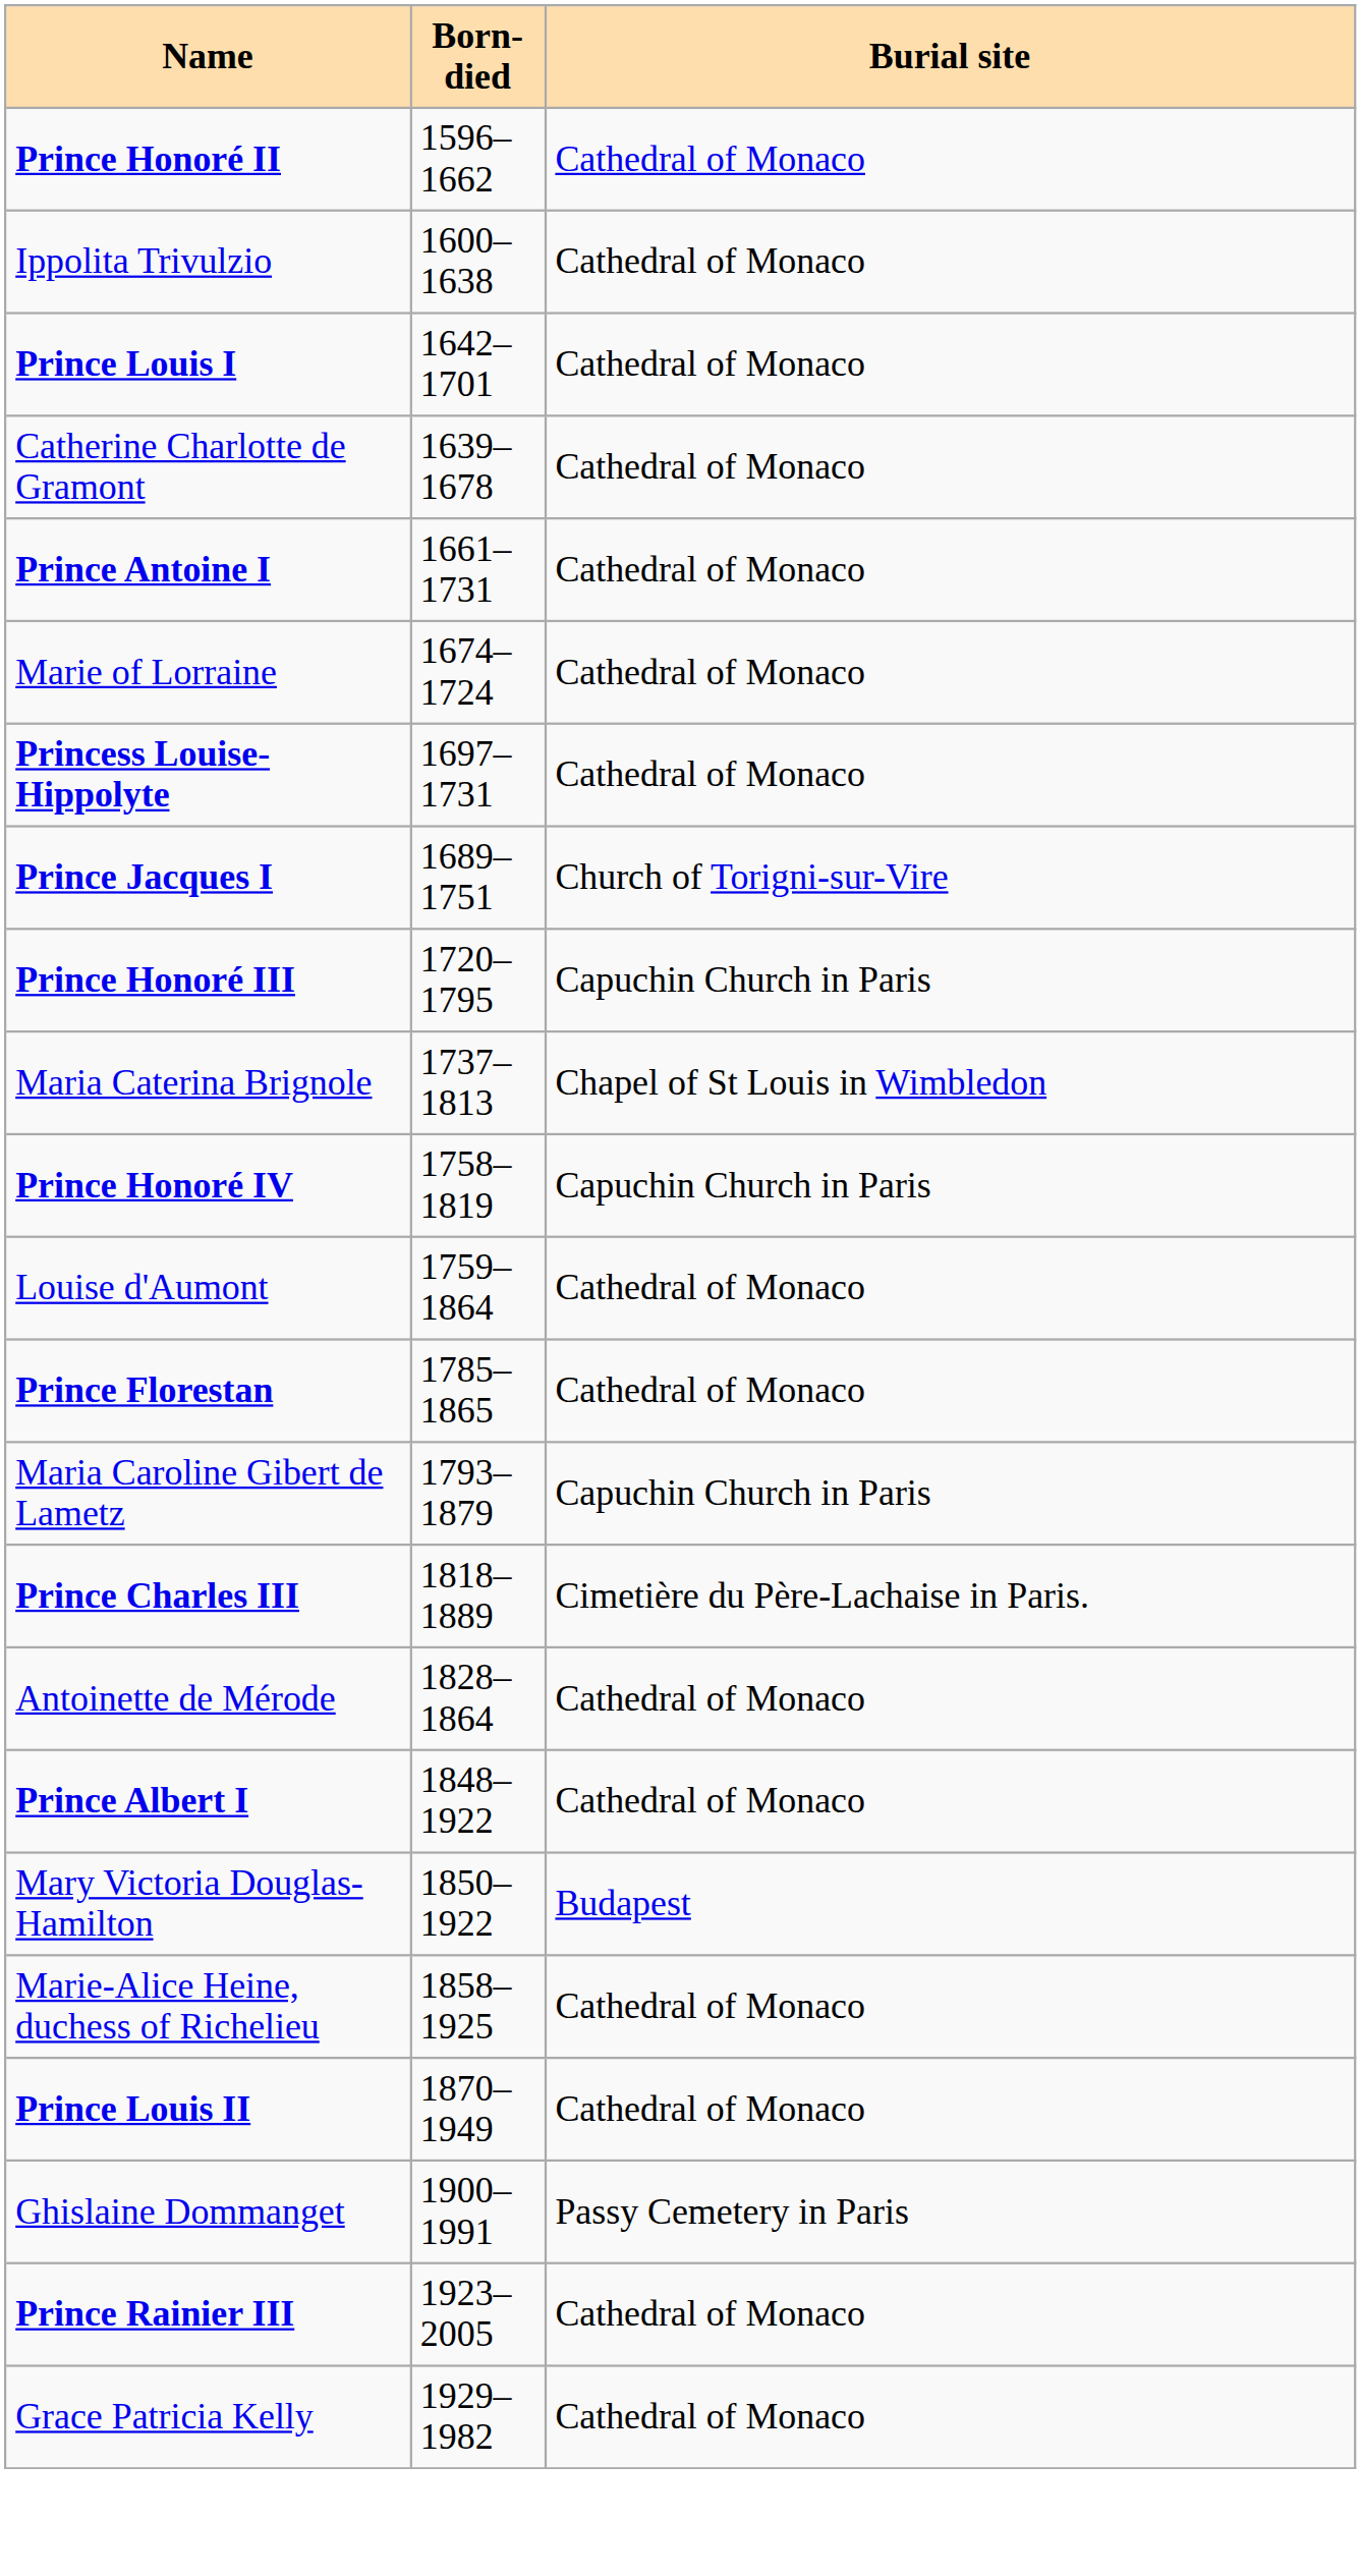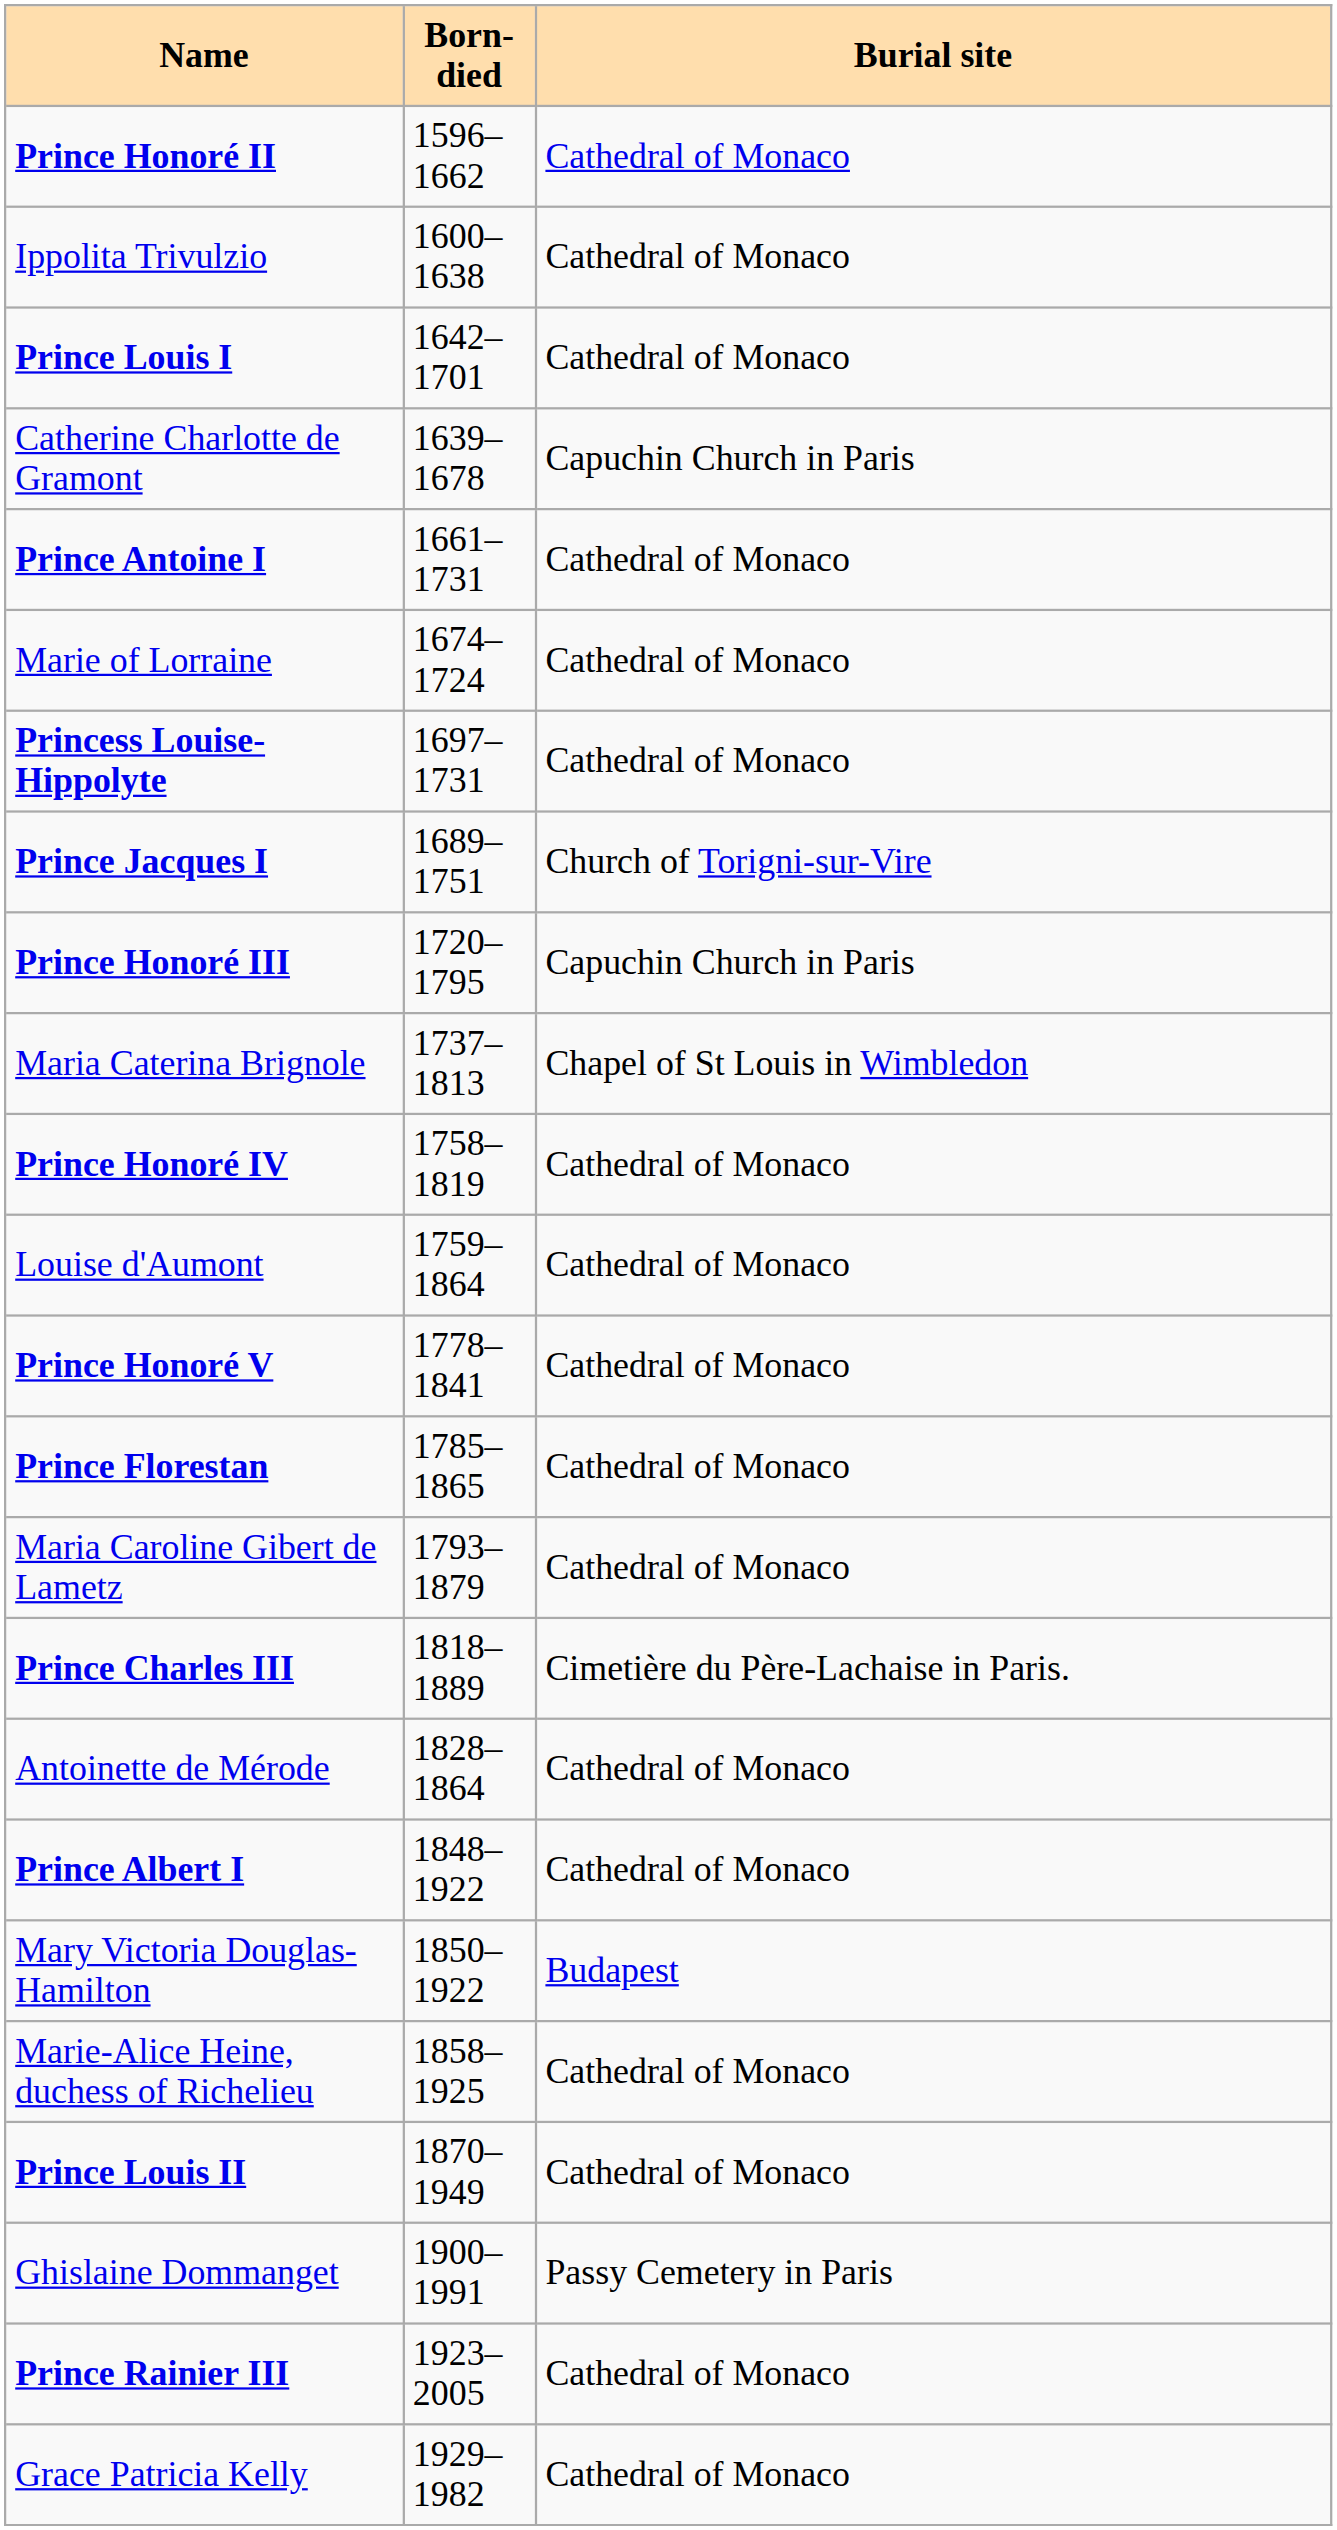 <table width = "95%" border = 1 border="1" cellpadding="4" cellspacing="0" style="margin: 0.5em 1em 0.5em 0; background: #f9f9f9; border: 1px #aaa solid; border-collapse: collapse;">
 <tr>
 <th width="30%" bgcolor="#ffdead">Name</th>
 <th width="10%" bgcolor="#ffdead">Born-died</th>
 <th width="90%" bgcolor="#ffdead">Burial site</th>
 </tr>
 <tr>
 <td><strong><a href='#'>Prince Honoré II</a></strong></td>
 <td>1596–1662</td>
 <td><a href='#'>Cathedral of Monaco</a></td>
 </tr>
 <tr>
 <td><a href='#'>Ippolita Trivulzio</a></td>
 <td>1600–1638</td>
 <td>Cathedral of Monaco</td>
 </tr>
 <tr>
 <td><strong><a href='#'>Prince Louis I</a></strong></td>
 <td>1642–1701</td>
 <td>Cathedral of Monaco</td>
 </tr>
 <tr>
 <td><a href='#'>Catherine Charlotte de Gramont</a></td>
 <td>1639–1678</td>
-<td>Cathedral of Monaco</td>
+<td>Capuchin Church in Paris</td>
 </tr>
 <tr>
 <td><strong><a href='#'>Prince Antoine I</a></strong></td>
 <td>1661–1731</td>
 <td>Cathedral of Monaco</td>
 </tr>
 <tr>
 <td><a href='#'>Marie of Lorraine</a></td>
 <td>1674–1724</td>
 <td>Cathedral of Monaco</td>
 </tr>
 <tr>
 <td><strong><a href='#'>Princess Louise-Hippolyte</a></strong></td>
 <td>1697–1731</td>
 <td>Cathedral of Monaco</td>
 </tr>
 <tr>
 <td><strong><a href='#'>Prince Jacques I</a></strong></td>
 <td>1689–1751</td>
 <td>Church of <a href='#'>Torigni-sur-Vire</a></td>
 </tr>
 <tr>
 <td><strong><a href='#'>Prince Honoré III</a></strong></td>
 <td>1720–1795</td>
 <td>Capuchin Church in Paris</td>
 </tr>
 <tr>
 <td><a href='#'>Maria Caterina Brignole</a></td>
 <td>1737–1813</td>
 <td>Chapel of St Louis in <a href='#'>Wimbledon</a></td>
 </tr>
 <tr>
 <td><strong><a href='#'>Prince Honoré IV</a></strong></td>
 <td>1758–1819</td>
-<td>Capuchin Church in Paris</td>
+<td>Cathedral of Monaco</td>
 </tr>
 <tr>
 <td><a href='#'>Louise d'Aumont</a></td>
 <td>1759–1864</td>
+<td>Cathedral of Monaco</td>
+</tr>
+<tr>
+<td><strong><a href='#'>Prince Honoré V</a></strong></td>
+<td>1778–1841</td>
 <td>Cathedral of Monaco</td>
 </tr>
 <tr>
 <td><strong><a href='#'>Prince Florestan</a></strong></td>
 <td>1785–1865</td>
 <td>Cathedral of Monaco</td>
 </tr>
 <tr>
 <td><a href='#'>Maria Caroline Gibert de Lametz</a></td>
 <td>1793–1879</td>
-<td>Capuchin Church in Paris</td>
+<td>Cathedral of Monaco</td>
 </tr>
 <tr>
 <td><strong><a href='#'>Prince Charles III</a></strong></td>
 <td>1818–1889</td>
 <td>Cimetière du Père-Lachaise in Paris.</td>
 </tr>
 <tr>
 <td><a href='#'>Antoinette de Mérode</a></td>
 <td>1828–1864</td>
 <td>Cathedral of Monaco</td>
 </tr>
 <tr>
 <td><strong><a href='#'>Prince Albert I</a></strong></td>
 <td>1848–1922</td>
 <td>Cathedral of Monaco</td>
 </tr>
 <tr>
 <td><a href='#'>Mary Victoria Douglas-Hamilton</a></td>
 <td>1850–1922</td>
 <td><a href='#'>Budapest</a></td>
 </tr>
 <tr>
 <td><a href='#'>Marie-Alice Heine, duchess of Richelieu</a></td>
 <td>1858–1925</td>
 <td>Cathedral of Monaco</td>
 </tr>
 <tr>
 <td><strong><a href='#'>Prince Louis II</a></strong></td>
 <td>1870–1949</td>
 <td>Cathedral of Monaco</td>
 </tr>
 <tr>
 <td><a href='#'>Ghislaine Dommanget</a></td>
 <td>1900–1991</td>
 <td>Passy Cemetery in Paris</td>
 </tr>
 <tr>
 <td><strong><a href='#'>Prince Rainier III</a></strong></td>
 <td>1923–2005</td>
 <td>Cathedral of Monaco</td>
 </tr>
 <tr>
 <td><a href='#'>Grace Patricia Kelly</a></td>
 <td>1929–1982</td>
 <td>Cathedral of Monaco</td>
 </tr>
 </table>
